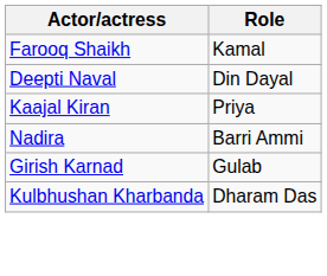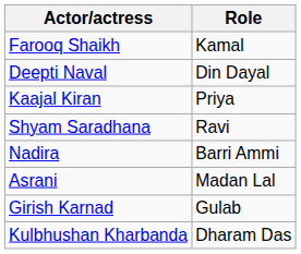 <table class="wikitable" border="1">
 <tr>
 <th>Actor/actress</th>
 <th>Role</th>
 </tr>
 <tr>
 <td><a href='#'>Farooq Shaikh</a></td>
 <td>Kamal</td>
 </tr>
 <tr>
 <td><a href='#'>Deepti Naval</a></td>
 <td>Din Dayal</td>
 </tr>
 <tr>
 <td><a href='#'>Kaajal Kiran</a></td>
 <td>Priya</td>
 </tr>
 <tr>
+<td><a href='#'>Shyam Saradhana</a></td>
+<td>Ravi</td>
+</tr>
+<tr>
 <td><a href='#'>Nadira</a></td>
 <td>Barri Ammi</td>
+</tr>
+<tr>
+<td><a href='#'>Asrani</a></td>
+<td>Madan Lal</td>
 </tr>
 <tr>
 <td><a href='#'>Girish Karnad</a></td>
 <td>Gulab</td>
 </tr>
 <tr>
 <td><a href='#'>Kulbhushan Kharbanda</a></td>
 <td>Dharam Das</td>
 </tr>
 </table>
